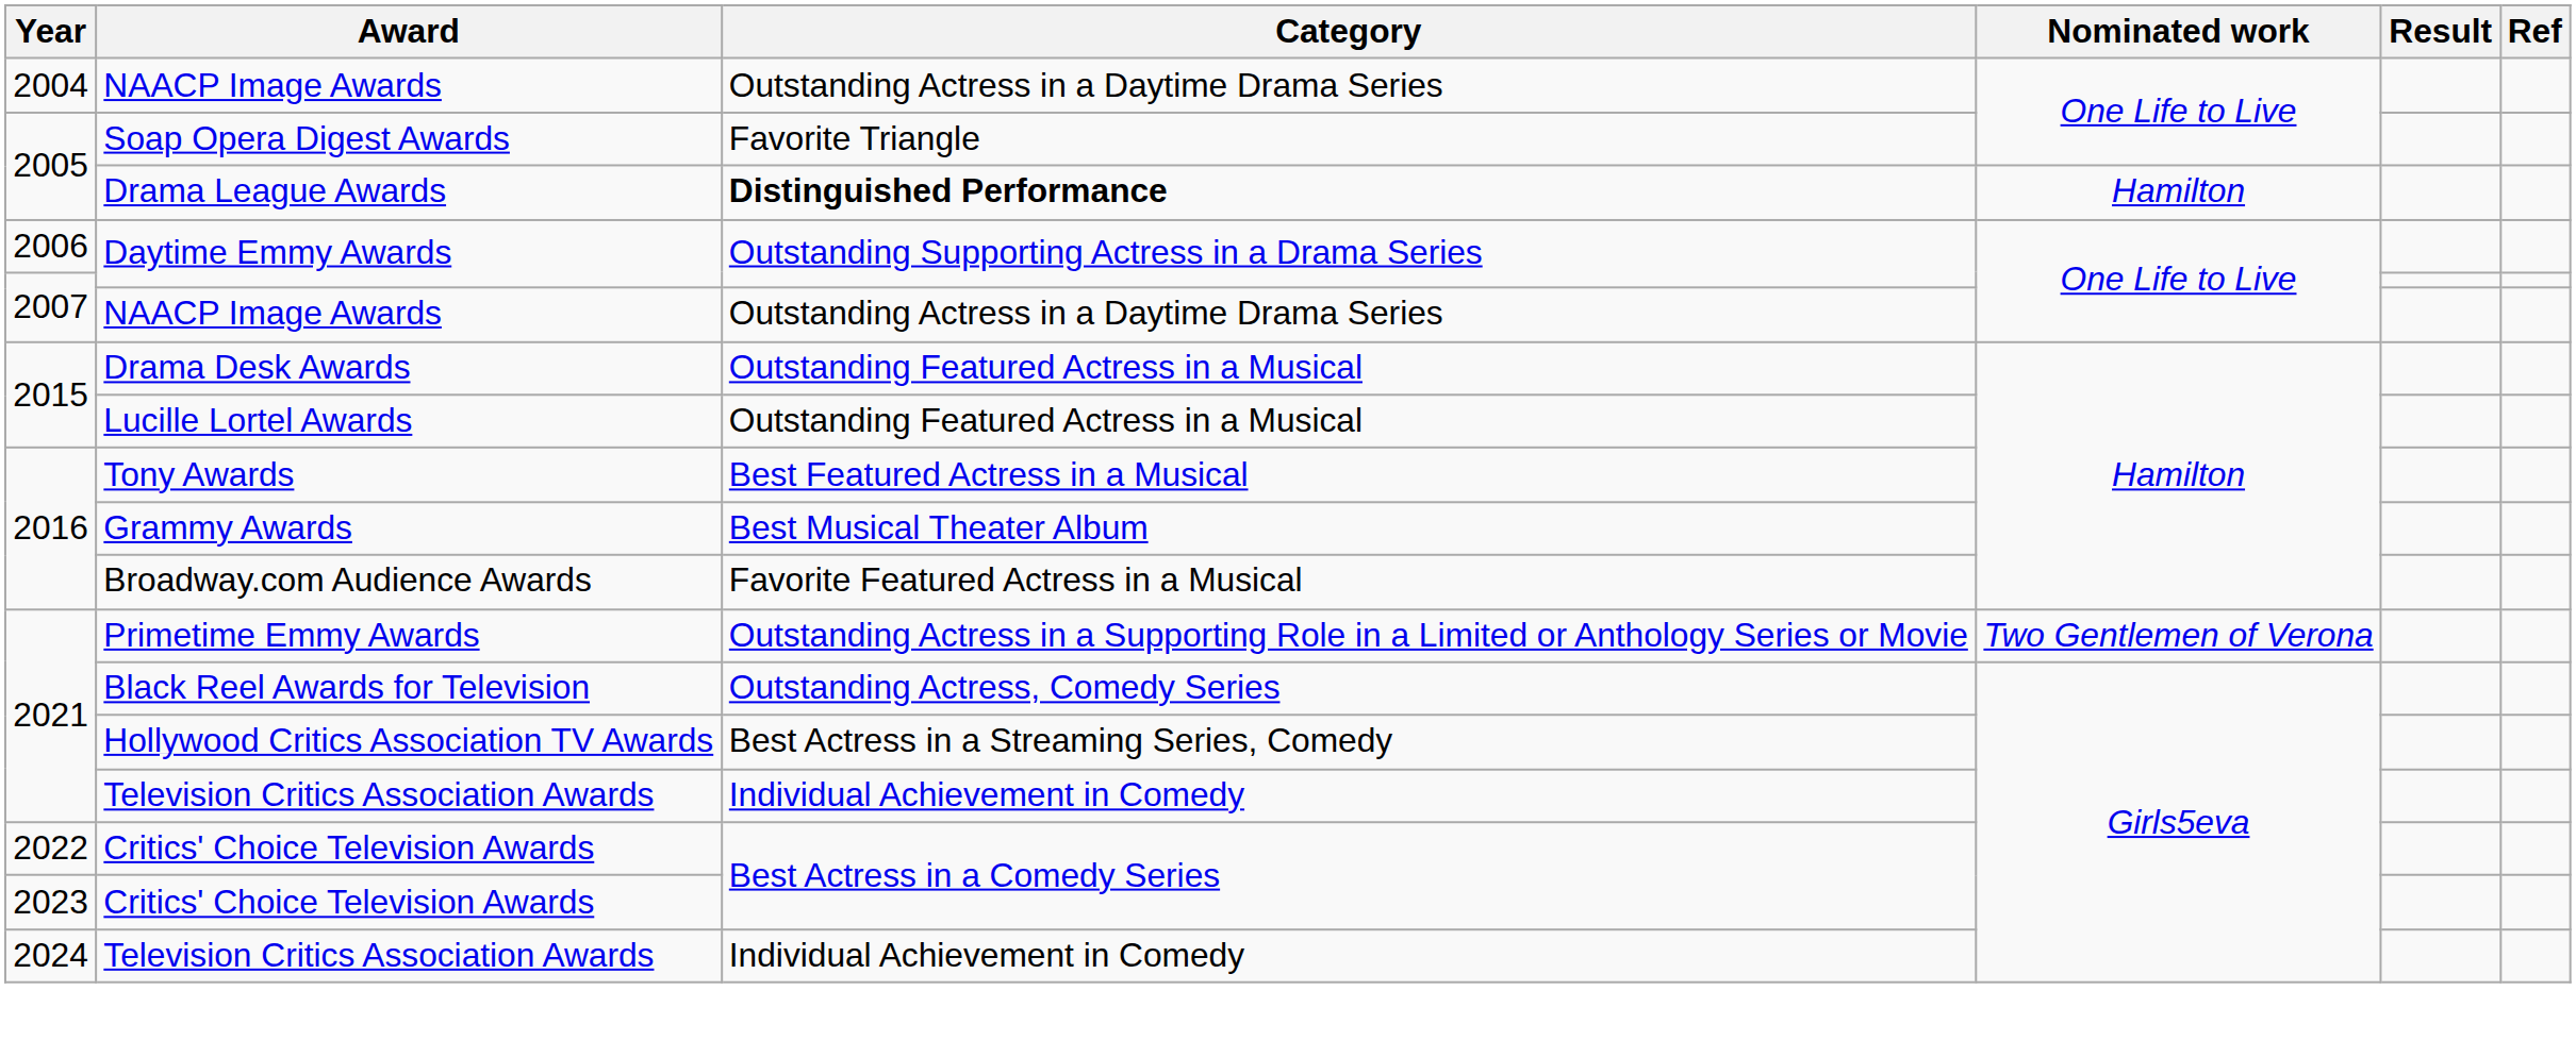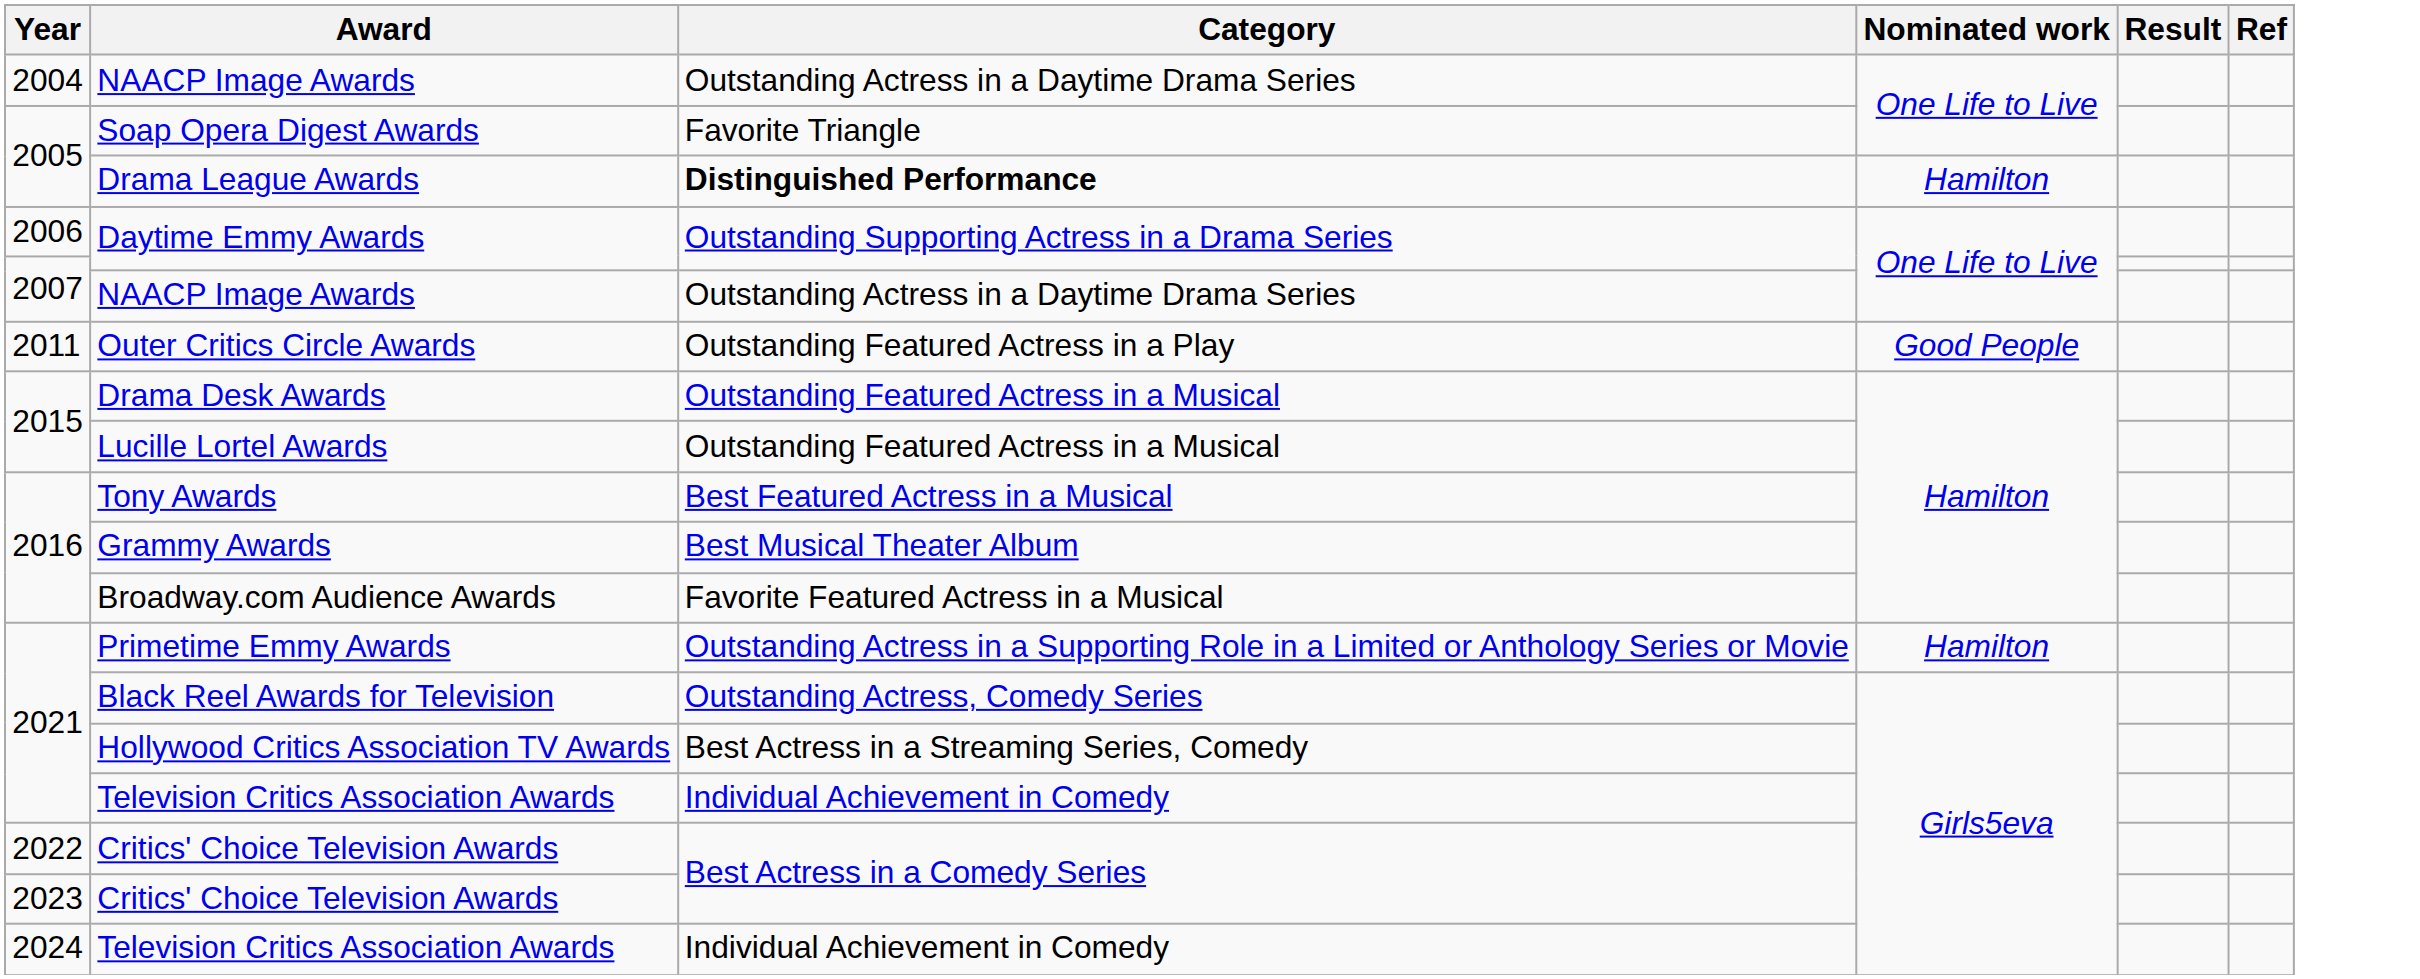 <table class="wikitable sortable">
 <tr>
 <th>Year</th>
 <th>Award</th>
 <th>Category</th>
 <th>Nominated work</th>
 <th>Result</th>
 <th class=unsortable>Ref</th>
 </tr>
 <tr>
 <td>2004</td>
 <td><a href='#'>NAACP Image Awards</a></td>
 <td>Outstanding Actress in a Daytime Drama Series</td>
 <td rowspan=2 style="text-align:center;"><em><a href='#'>One Life to Live</a></em></td>
 <td></td>
 <td></td>
 </tr>
 <tr>
 <td rowspan=2>2005</td>
 <td><a href='#'>Soap Opera Digest Awards</a></td>
 <td>Favorite Triangle</td>
 <td></td>
 <td></td>
 </tr>
 <tr>
 <td><a href='#'>Drama League Awards</a></td>
 <td><strong>Distinguished Performance</strong></td>
 <td style="text-align:center;"><em><a href='#'>Hamilton</a></em></td>
 <td></td>
 <td></td>
 </tr>
 <tr>
 <td>2006</td>
 <td rowspan="2"><a href='#'>Daytime Emmy Awards</a></td>
 <td rowspan="2"><a href='#'>Outstanding Supporting Actress in a Drama Series</a></td>
 <td rowspan="3" style="text-align:center;"><em><a href='#'>One Life to Live</a></em></td>
 <td></td>
 <td></td>
 </tr>
 <tr>
 <td rowspan="2">2007</td>
 <td></td>
 <td></td>
 </tr>
 <tr>
 <td><a href='#'>NAACP Image Awards</a></td>
 <td>Outstanding Actress in a Daytime Drama Series</td>
 <td></td>
 <td></td>
 </tr>
 <tr>
+<td>2011</td>
+<td><a href='#'>Outer Critics Circle Awards</a></td>
+<td>Outstanding Featured Actress in a Play</td>
+<td style="text-align:center;"><em><a href='#'>Good People</a></em></td>
+<td></td>
+<td></td>
+</tr>
+<tr>
 <td rowspan=2>2015</td>
 <td><a href='#'>Drama Desk Awards</a></td>
 <td><a href='#'>Outstanding Featured Actress in a Musical</a></td>
 <td rowspan="5" style="text-align:center;"><em><a href='#'>Hamilton</a></em></td>
 <td></td>
 <td></td>
 </tr>
 <tr>
 <td><a href='#'>Lucille Lortel Awards</a></td>
 <td>Outstanding Featured Actress in a Musical</td>
 <td></td>
 <td></td>
 </tr>
 <tr>
 <td rowspan="3">2016</td>
 <td><a href='#'>Tony Awards</a></td>
 <td><a href='#'>Best Featured Actress in a Musical</a></td>
 <td></td>
 <td></td>
 </tr>
 <tr>
 <td><a href='#'>Grammy Awards</a></td>
 <td><a href='#'>Best Musical Theater Album</a></td>
 <td></td>
 <td></td>
 </tr>
 <tr>
 <td>Broadway.com Audience Awards</td>
 <td>Favorite Featured Actress in a Musical</td>
 <td></td>
 <td></td>
 </tr>
 <tr>
 <td rowspan="4">2021</td>
 <td><a href='#'>Primetime Emmy Awards</a></td>
 <td><a href='#'>Outstanding Actress in a Supporting Role in a Limited or Anthology Series or Movie</a></td>
-<td style="text-align:center;"><em><a href='#'>Two Gentlemen of Verona</a></em></td>
+<td style="text-align:center;"><em><a href='#'>Hamilton</a></em></td>
 <td></td>
 <td></td>
 </tr>
 <tr>
 <td><a href='#'>Black Reel Awards for Television</a></td>
 <td><a href='#'>Outstanding Actress, Comedy Series</a></td>
 <td rowspan="6" style="text-align:center;"><em><a href='#'>Girls5eva</a></em></td>
 <td></td>
 <td></td>
 </tr>
 <tr>
 <td><a href='#'>Hollywood Critics Association TV Awards</a></td>
 <td>Best Actress in a Streaming Series, Comedy</td>
 <td></td>
 <td></td>
 </tr>
 <tr>
 <td><a href='#'>Television Critics Association Awards</a></td>
 <td><a href='#'>Individual Achievement in Comedy</a></td>
 <td></td>
 <td></td>
 </tr>
 <tr>
 <td>2022</td>
 <td><a href='#'>Critics' Choice Television Awards</a></td>
 <td rowspan="2"><a href='#'>Best Actress in a Comedy Series</a></td>
 <td></td>
 <td></td>
 </tr>
 <tr>
 <td>2023</td>
 <td><a href='#'>Critics' Choice Television Awards</a></td>
 <td></td>
 <td></td>
 </tr>
 <tr>
 <td>2024</td>
 <td><a href='#'>Television Critics Association Awards</a></td>
 <td>Individual Achievement in Comedy</td>
 <td></td>
 <td></td>
 </tr>
 </table>
